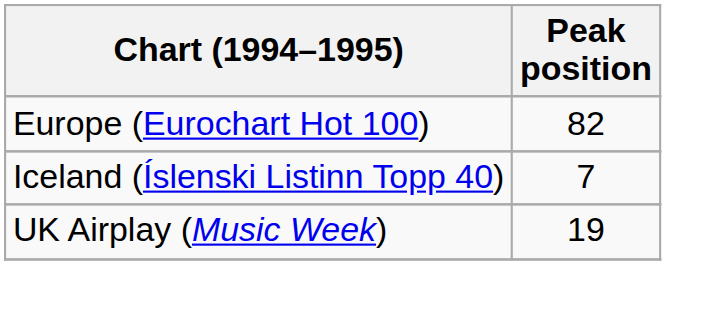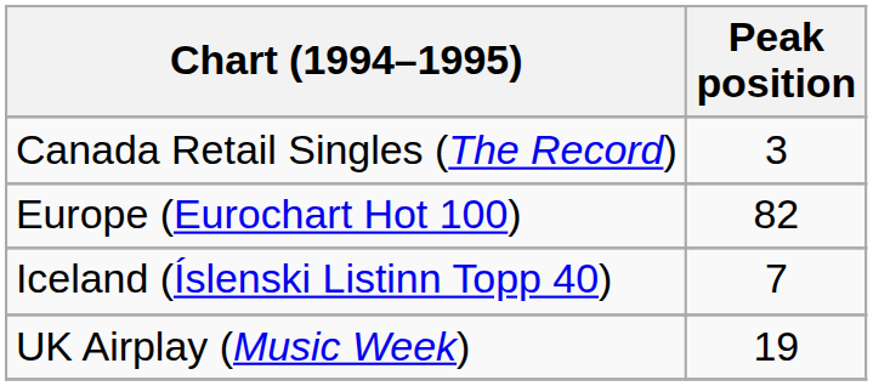 <table class="wikitable sortable">
 <tr>
 <th>Chart (1994–1995)</th>
 <th>Peak<br>position</th>
 </tr>
 <tr>
+</tr>
+<tr>
+<td>Canada Retail Singles (<em><a href='#'>The Record</a></em>)</td>
+<td align="center">3</td>
 </tr>
 <tr>
 </tr>
 <tr>
 </tr>
 <tr>
 <td>Europe (<a href='#'>Eurochart Hot 100</a>)</td>
 <td align="center">82</td>
 </tr>
 <tr>
 </tr>
 <tr>
 <td>Iceland (<a href='#'>Íslenski Listinn Topp 40</a>)</td>
 <td align="center">7</td>
 </tr>
 <tr>
 </tr>
 <tr>
 </tr>
 <tr>
 <td>UK Airplay (<em><a href='#'>Music Week</a></em>)</td>
 <td align="center">19</td>
 </tr>
 <tr>
 </tr>
 <tr>
 </tr>
 <tr>
 </tr>
 <tr>
 </tr>
 <tr>
 </tr>
 </table>
